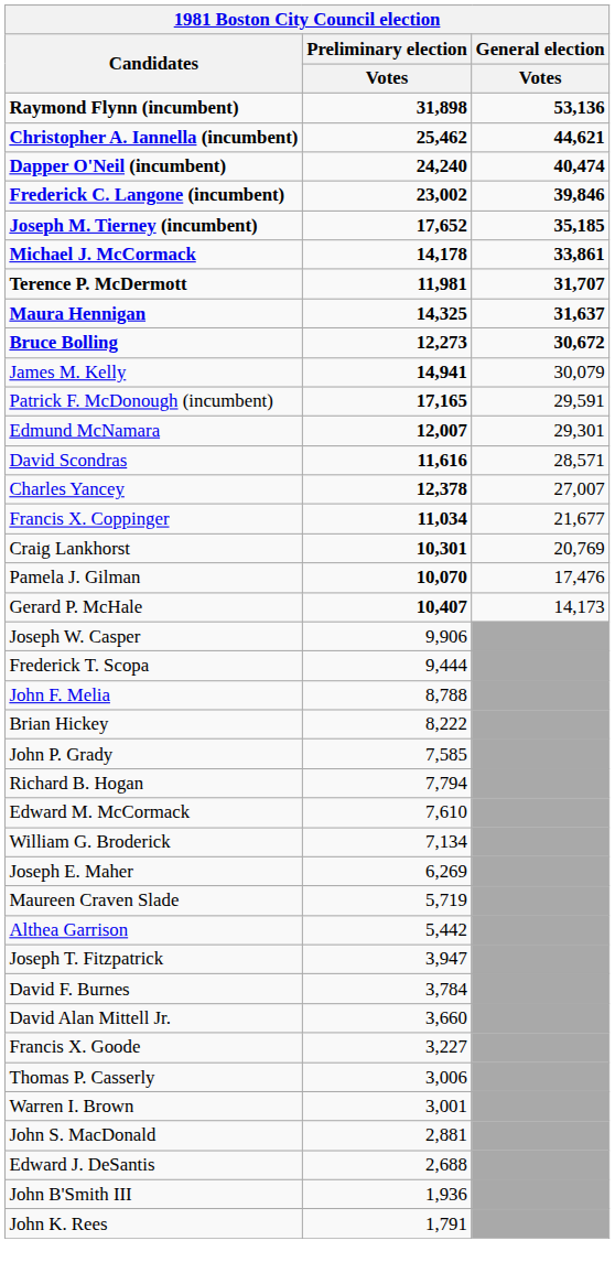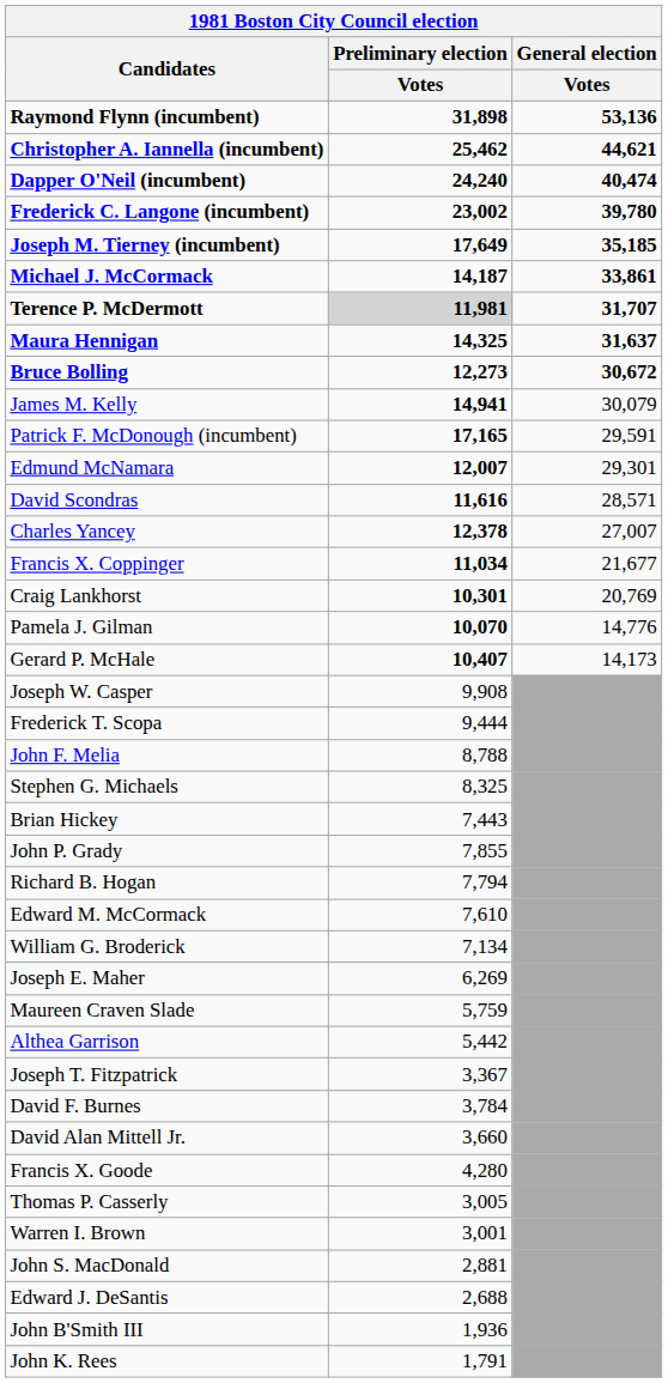 <table class=wikitable>
 <tr>
 <th colspan=3><a href='#'>1981 Boston City Council election</a></th>
 </tr>
 <tr>
 <th colspan=1 rowspan=2><strong>Candidates</strong></th>
 <th colspan=1><strong>Preliminary election</strong></th>
 <th colspan=1><strong>General election</strong></th>
 </tr>
 <tr>
 <th>Votes</th>
 <th>Votes</th>
 </tr>
 <tr>
 <td><strong>Raymond Flynn (incumbent)</strong></td>
 <td align="right"><strong>31,898</strong></td>
 <td align="right"><strong>53,136</strong></td>
 </tr>
 <tr>
 <td><strong><a href='#'>Christopher A. Iannella</a> (incumbent)</strong></td>
 <td align="right"><strong>25,462</strong></td>
 <td align="right"><strong>44,621</strong></td>
 </tr>
 <tr>
 <td><strong><a href='#'>Dapper O'Neil</a> (incumbent)</strong></td>
 <td align="right"><strong>24,240</strong></td>
 <td align="right"><strong>40,474</strong></td>
 </tr>
 <tr>
 <td><strong><a href='#'>Frederick C. Langone</a> (incumbent)</strong></td>
 <td align="right"><strong>23,002</strong></td>
-<td align="right"><strong>39,846</strong></td>
+<td align="right"><strong>39,780</strong></td>
 </tr>
 <tr>
 <td><strong><a href='#'>Joseph M. Tierney</a> (incumbent)</strong></td>
-<td align="right"><strong>17,652</strong></td>
+<td align="right"><strong>17,649</strong></td>
 <td align="right"><strong>35,185</strong></td>
 </tr>
 <tr>
 <td><strong><a href='#'>Michael J. McCormack</a></strong></td>
-<td align="right"><strong>14,178</strong></td>
+<td align="right"><strong>14,187</strong></td>
 <td align="right"><strong>33,861</strong></td>
 </tr>
 <tr>
 <td><strong>Terence P. McDermott</strong></td>
-<td align="right"><strong>11,981</strong></td>
+<td align="right" style="background: lightgrey;"><strong>11,981</strong></td>
 <td align="right"><strong>31,707</strong></td>
 </tr>
 <tr>
 <td><strong><a href='#'>Maura Hennigan</a></strong></td>
 <td align="right"><strong>14,325</strong></td>
 <td align="right"><strong>31,637</strong></td>
 </tr>
 <tr>
 <td><strong><a href='#'>Bruce Bolling</a></strong></td>
 <td align="right"><strong>12,273</strong></td>
 <td align="right"><strong>30,672</strong></td>
 </tr>
 <tr>
 <td><a href='#'>James M. Kelly</a></td>
 <td align="right"><strong>14,941</strong></td>
 <td align="right">30,079</td>
 </tr>
 <tr>
 <td><a href='#'>Patrick F. McDonough</a> (incumbent)</td>
 <td align="right"><strong>17,165</strong></td>
 <td align="right">29,591</td>
 </tr>
 <tr>
 <td><a href='#'>Edmund McNamara</a></td>
 <td align="right"><strong>12,007</strong></td>
 <td align="right">29,301</td>
 </tr>
 <tr>
 <td><a href='#'>David Scondras</a></td>
 <td align="right"><strong>11,616</strong></td>
 <td align="right">28,571</td>
 </tr>
 <tr>
 <td><a href='#'>Charles Yancey</a></td>
 <td align="right"><strong>12,378</strong></td>
 <td align="right">27,007</td>
 </tr>
 <tr>
 <td><a href='#'>Francis X. Coppinger</a></td>
 <td align="right"><strong>11,034</strong></td>
 <td align="right">21,677</td>
 </tr>
 <tr>
 <td>Craig Lankhorst</td>
 <td align="right"><strong>10,301</strong></td>
 <td align="right">20,769</td>
 </tr>
 <tr>
 <td>Pamela J. Gilman</td>
 <td align="right"><strong>10,070</strong></td>
-<td align="right">17,476</td>
+<td align="right">14,776</td>
 </tr>
 <tr>
 <td>Gerard P. McHale</td>
 <td align="right"><strong>10,407</strong></td>
 <td align="right">14,173</td>
 </tr>
 <tr>
 <td>Joseph W. Casper</td>
-<td align="right">9,906</td>
+<td align="right">9,908</td>
 <td colspan=1 bgcolor= darkgray></td>
 </tr>
 <tr>
 <td>Frederick T. Scopa</td>
 <td align="right">9,444</td>
 <td colspan=1 bgcolor= darkgray></td>
 </tr>
 <tr>
 <td><a href='#'>John F. Melia</a></td>
 <td align="right">8,788</td>
 <td colspan=1 bgcolor= darkgray></td>
 </tr>
 <tr>
+<td>Stephen G. Michaels</td>
+<td align="right">8,325</td>
+<td colspan=1 bgcolor= darkgray></td>
+</tr>
+<tr>
 <td>Brian Hickey</td>
-<td align="right">8,222</td>
+<td align="right">7,443</td>
 <td colspan=1 bgcolor= darkgray></td>
 </tr>
 <tr>
 <td>John P. Grady</td>
-<td align="right">7,585</td>
+<td align="right">7,855</td>
 <td colspan=1 bgcolor= darkgray></td>
 </tr>
 <tr>
 <td>Richard B. Hogan</td>
 <td align="right">7,794</td>
 <td colspan=1 bgcolor= darkgray></td>
 </tr>
 <tr>
 <td>Edward M. McCormack</td>
 <td align="right">7,610</td>
 <td colspan=1 bgcolor= darkgray></td>
 </tr>
 <tr>
 <td>William G. Broderick</td>
 <td align="right">7,134</td>
 <td colspan=1 bgcolor= darkgray></td>
 </tr>
 <tr>
 <td>Joseph E. Maher</td>
 <td align="right">6,269</td>
 <td colspan=1 bgcolor= darkgray></td>
 </tr>
 <tr>
 <td>Maureen Craven Slade</td>
-<td align="right">5,719</td>
+<td align="right">5,759</td>
 <td colspan=1 bgcolor= darkgray></td>
 </tr>
 <tr>
 <td><a href='#'>Althea Garrison</a></td>
 <td align="right">5,442</td>
 <td colspan=1 bgcolor= darkgray></td>
 </tr>
 <tr>
 <td>Joseph T. Fitzpatrick</td>
-<td align="right">3,947</td>
+<td align="right">3,367</td>
 <td colspan=1 bgcolor= darkgray></td>
 </tr>
 <tr>
 <td>David F. Burnes</td>
 <td align="right">3,784</td>
 <td colspan=1 bgcolor= darkgray></td>
 </tr>
 <tr>
 <td>David Alan Mittell Jr.</td>
 <td align="right">3,660</td>
 <td colspan=1 bgcolor= darkgray></td>
 </tr>
 <tr>
 <td>Francis X. Goode</td>
-<td align="right">3,227</td>
+<td align="right">4,280</td>
 <td colspan=1 bgcolor= darkgray></td>
 </tr>
 <tr>
 <td>Thomas P. Casserly</td>
-<td align="right">3,006</td>
+<td align="right">3,005</td>
 <td colspan=1 bgcolor= darkgray></td>
 </tr>
 <tr>
 <td>Warren I. Brown</td>
 <td align="right">3,001</td>
 <td colspan=1 bgcolor= darkgray></td>
 </tr>
 <tr>
 <td>John S. MacDonald</td>
 <td align="right">2,881</td>
 <td colspan=1 bgcolor= darkgray></td>
 </tr>
 <tr>
 <td>Edward J. DeSantis</td>
 <td align="right">2,688</td>
 <td colspan=1 bgcolor= darkgray></td>
 </tr>
 <tr>
 <td>John B'Smith III</td>
 <td align="right">1,936</td>
 <td colspan=1 bgcolor= darkgray></td>
 </tr>
 <tr>
 <td>John K. Rees</td>
 <td align="right">1,791</td>
 <td colspan=1 bgcolor= darkgray></td>
 </tr>
 </table>
